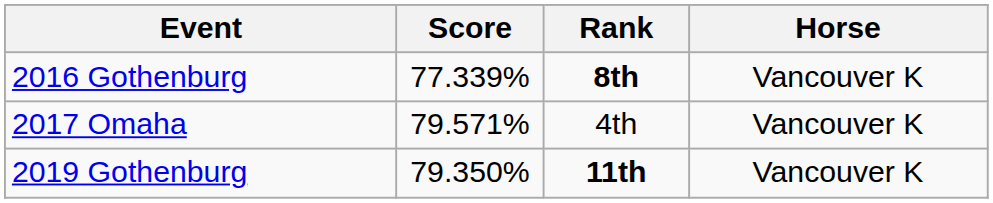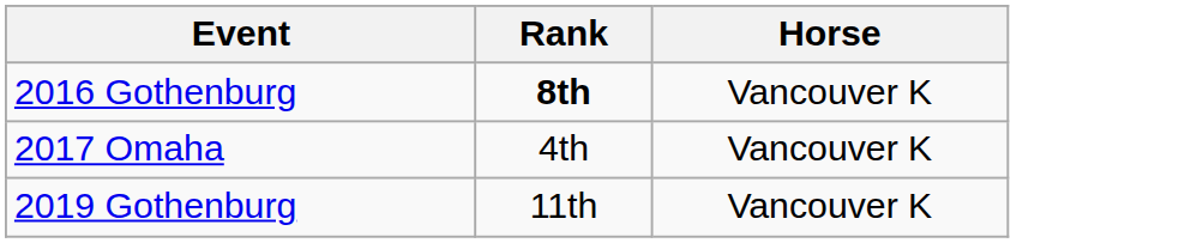 <table class="wikitable" style="text-align: center;">
 <tr>
 <th style="width:200px;">Event</th>
-<th style="width:70px;">Score</th>
 <th style="width:70px;">Rank</th>
 <th style="width:150px;">Horse</th>
 </tr>
 <tr>
 <td align=left> <a href='#'>2016 Gothenburg</a></td>
-<td>77.339%</td>
 <td><strong>8th</strong></td>
 <td>Vancouver K</td>
 </tr>
 <tr>
 <td align=left> <a href='#'>2017 Omaha</a></td>
-<td>79.571%</td>
 <td>4th</td>
 <td>Vancouver K</td>
 </tr>
 <tr>
 <td align=left> <a href='#'>2019 Gothenburg</a></td>
-<td>79.350%</td>
-<td><strong>11th</strong></td>
+<td>11th</td>
 <td>Vancouver K</td>
 </tr>
 </table>
